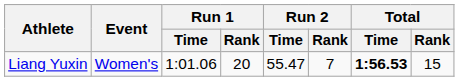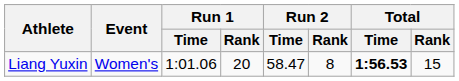 <table class="wikitable" style="font-size:90%">
 <tr>
 <th rowspan="2">Athlete</th>
 <th rowspan="2">Event</th>
 <th colspan="2">Run 1</th>
 <th colspan="2">Run 2</th>
 <th colspan="2">Total</th>
 </tr>
 <tr style="font-size:95%">
 <th>Time</th>
 <th>Rank</th>
 <th>Time</th>
 <th>Rank</th>
 <th>Time</th>
 <th>Rank</th>
 </tr>
 <tr align=center>
 <td align=left><a href='#'>Liang Yuxin</a></td>
 <td align=left><a href='#'>Women's</a></td>
 <td>1:01.06</td>
 <td>20</td>
-<td>55.47</td>
-<td>7</td>
+<td>58.47</td>
+<td>8</td>
 <td><strong>1:56.53</strong></td>
 <td>15</td>
 </tr>
 </table>
